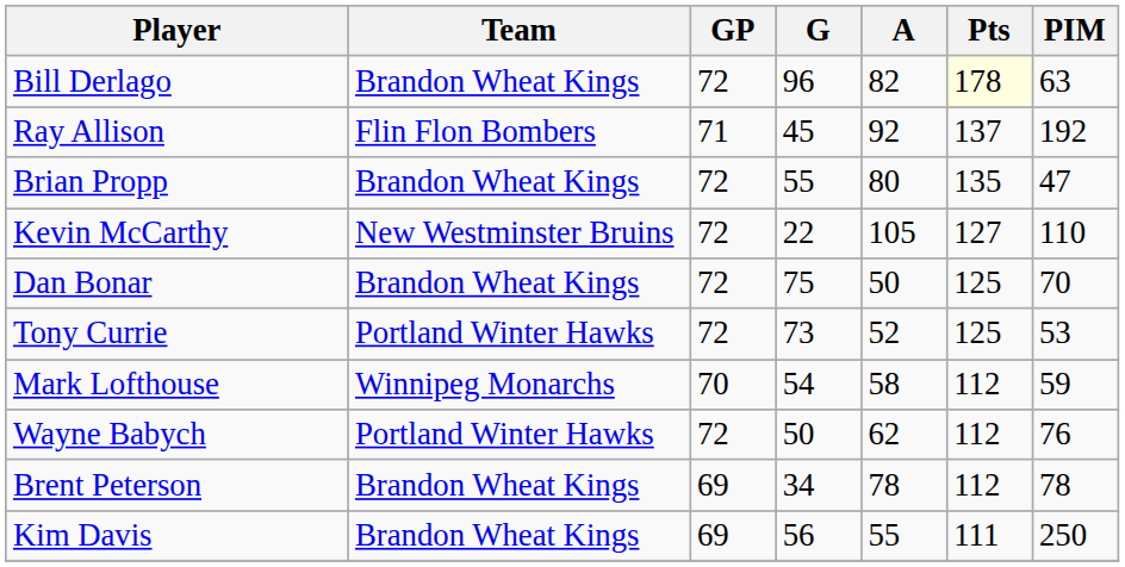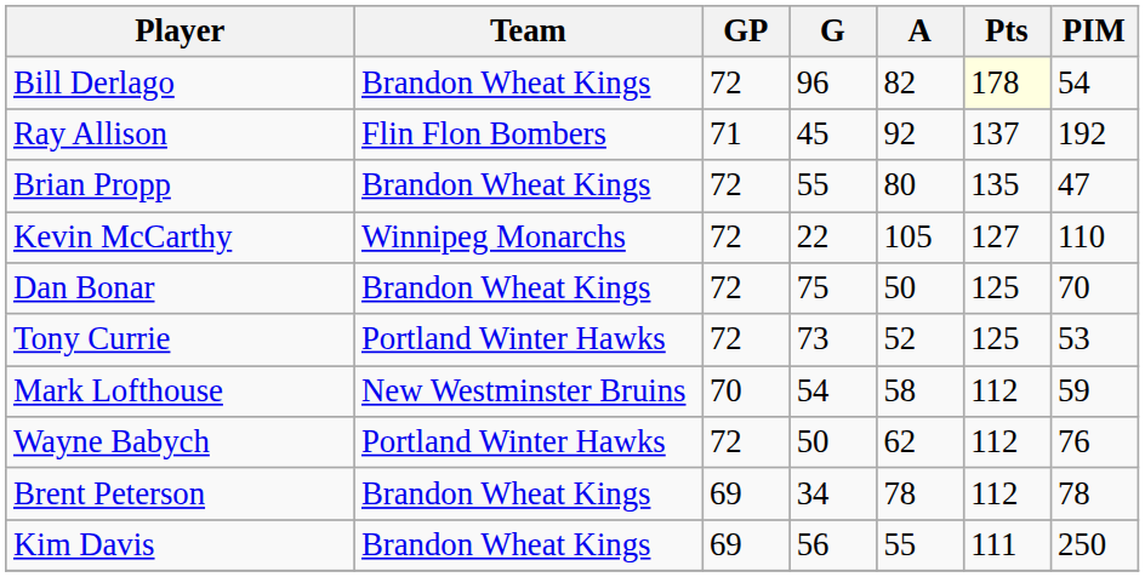 <table class="wikitable">
 <tr>
 <th width="30%">Player</th>
 <th width="30%">Team</th>
 <th width="7.5%">GP</th>
 <th width="7.5%">G</th>
 <th width="7.5%">A</th>
 <th width="7.5%">Pts</th>
 <th width="7.5%">PIM</th>
 </tr>
 <tr>
 <td><a href='#'>Bill Derlago</a></td>
 <td><a href='#'>Brandon Wheat Kings</a></td>
 <td>72</td>
 <td>96</td>
 <td>82</td>
 <td style="background: lightyellow;">178</td>
-<td>63</td>
+<td>54</td>
 </tr>
 <tr>
 <td><a href='#'>Ray Allison</a></td>
 <td><a href='#'>Flin Flon Bombers</a></td>
 <td>71</td>
 <td>45</td>
 <td>92</td>
 <td>137</td>
 <td>192</td>
 </tr>
 <tr>
 <td><a href='#'>Brian Propp</a></td>
 <td><a href='#'>Brandon Wheat Kings</a></td>
 <td>72</td>
 <td>55</td>
 <td>80</td>
 <td>135</td>
 <td>47</td>
 </tr>
 <tr>
 <td><a href='#'>Kevin McCarthy</a></td>
-<td><a href='#'>New Westminster Bruins</a></td>
+<td><a href='#'>Winnipeg Monarchs</a></td>
 <td>72</td>
 <td>22</td>
 <td>105</td>
 <td>127</td>
 <td>110</td>
 </tr>
 <tr>
 <td><a href='#'>Dan Bonar</a></td>
 <td><a href='#'>Brandon Wheat Kings</a></td>
 <td>72</td>
 <td>75</td>
 <td>50</td>
 <td>125</td>
 <td>70</td>
 </tr>
 <tr>
 <td><a href='#'>Tony Currie</a></td>
 <td><a href='#'>Portland Winter Hawks</a></td>
 <td>72</td>
 <td>73</td>
 <td>52</td>
 <td>125</td>
 <td>53</td>
 </tr>
 <tr>
 <td><a href='#'>Mark Lofthouse</a></td>
-<td><a href='#'>Winnipeg Monarchs</a></td>
+<td><a href='#'>New Westminster Bruins</a></td>
 <td>70</td>
 <td>54</td>
 <td>58</td>
 <td>112</td>
 <td>59</td>
 </tr>
 <tr>
 <td><a href='#'>Wayne Babych</a></td>
 <td><a href='#'>Portland Winter Hawks</a></td>
 <td>72</td>
 <td>50</td>
 <td>62</td>
 <td>112</td>
 <td>76</td>
 </tr>
 <tr>
 <td><a href='#'>Brent Peterson</a></td>
 <td><a href='#'>Brandon Wheat Kings</a></td>
 <td>69</td>
 <td>34</td>
 <td>78</td>
 <td>112</td>
 <td>78</td>
 </tr>
 <tr>
 <td><a href='#'>Kim Davis</a></td>
 <td><a href='#'>Brandon Wheat Kings</a></td>
 <td>69</td>
 <td>56</td>
 <td>55</td>
 <td>111</td>
 <td>250</td>
 </tr>
 <tr>
 </tr>
 </table>
